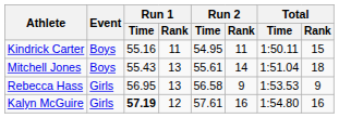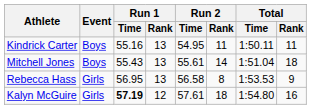 <table class="wikitable" style="font-size:90%">
 <tr>
 <th rowspan="2">Athlete</th>
 <th rowspan="2">Event</th>
 <th colspan="2">Run 1</th>
 <th colspan="2">Run 2</th>
 <th colspan="2">Total</th>
 </tr>
 <tr style="font-size:95%">
 <th>Time</th>
 <th>Rank</th>
 <th>Time</th>
 <th>Rank</th>
 <th>Time</th>
 <th>Rank</th>
 </tr>
 <tr align=center>
 <td align=left><a href='#'>Kindrick Carter</a></td>
 <td align=left><a href='#'>Boys</a></td>
 <td>55.16</td>
-<td>11</td>
+<td>13</td>
 <td>54.95</td>
 <td>11</td>
 <td>1:50.11</td>
-<td>15</td>
+<td>11</td>
 </tr>
 <tr align=center>
 <td align=left><a href='#'>Mitchell Jones</a></td>
 <td align=left><a href='#'>Boys</a></td>
 <td>55.43</td>
 <td>13</td>
 <td>55.61</td>
 <td>14</td>
 <td>1:51.04</td>
 <td>18</td>
 </tr>
 <tr align=center>
 <td align=left><a href='#'>Rebecca Hass</a></td>
 <td align=left><a href='#'>Girls</a></td>
 <td>56.95</td>
 <td>13</td>
 <td>56.58</td>
-<td>9</td>
+<td>8</td>
 <td>1:53.53</td>
 <td>9</td>
 </tr>
 <tr align=center>
 <td align=left><a href='#'>Kalyn McGuire</a></td>
 <td align=left><a href='#'>Girls</a></td>
 <td><strong>57.19</strong></td>
 <td>12</td>
 <td>57.61</td>
-<td>16</td>
+<td>18</td>
 <td>1:54.80</td>
 <td>16</td>
 </tr>
 </table>
